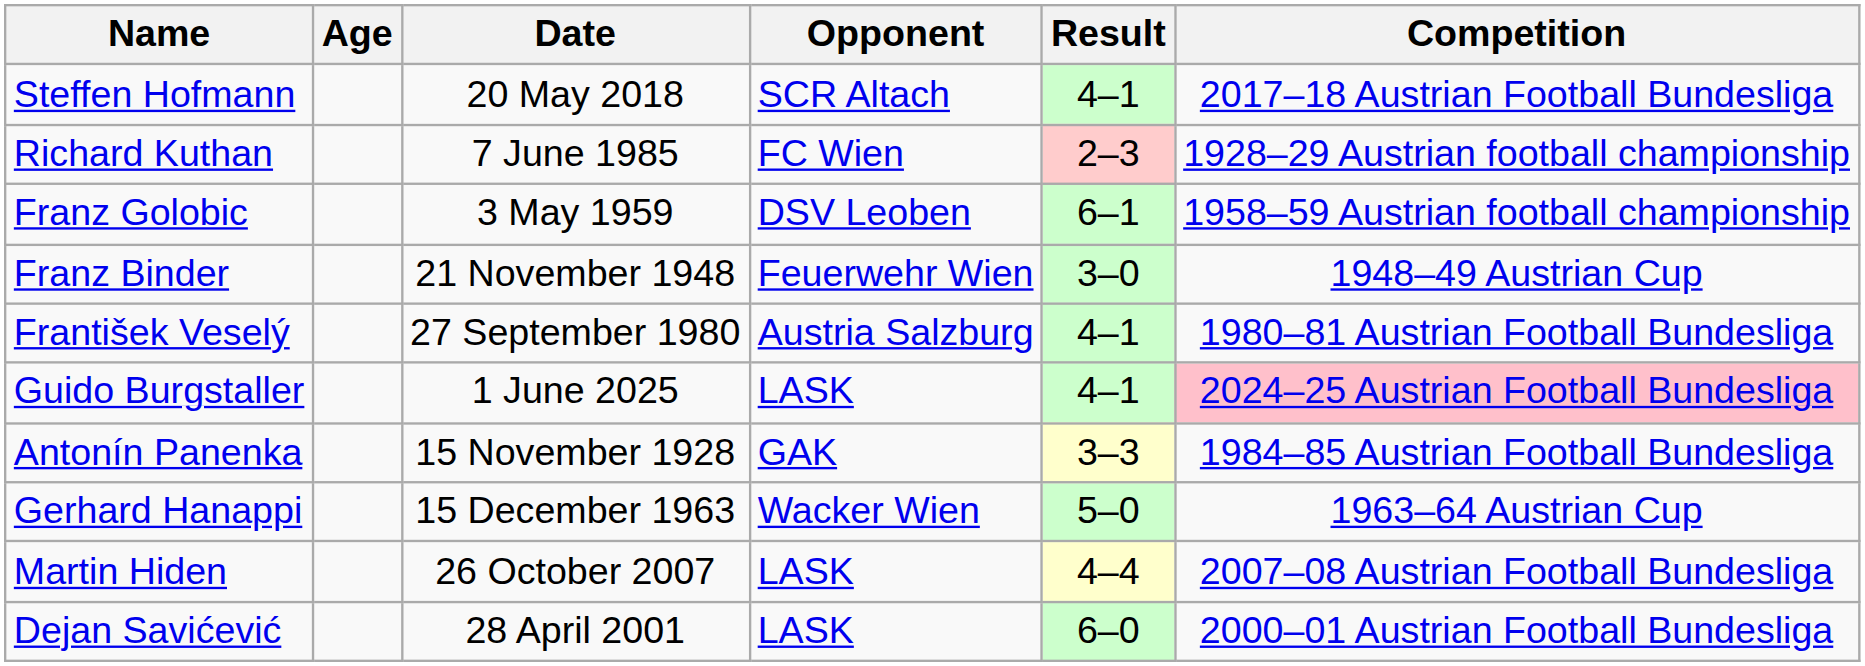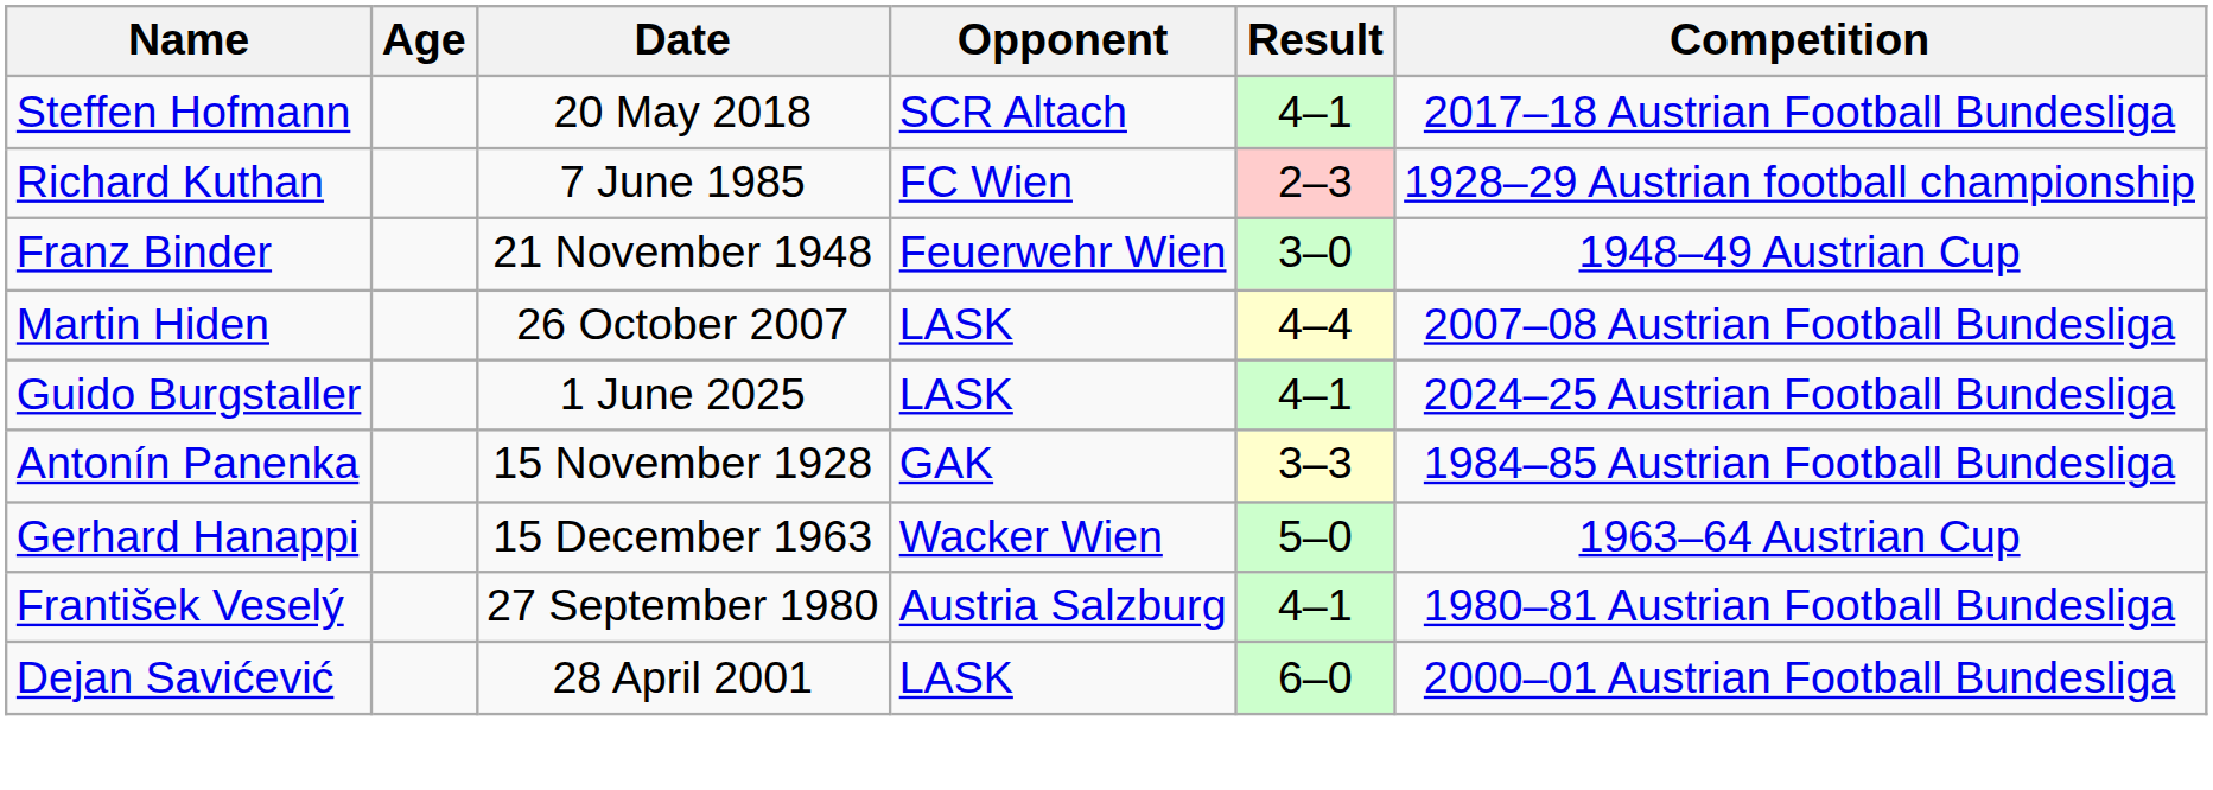 <table class="wikitable" style="text-align:center">
 <tr>
 <th>Name</th>
 <th>Age</th>
 <th>Date</th>
 <th>Opponent</th>
 <th>Result</th>
 <th>Competition</th>
 </tr>
 <tr>
 <td align="left"> <a href='#'>Steffen Hofmann</a></td>
 <td></td>
 <td>20 May 2018</td>
 <td align="left"> <a href='#'>SCR Altach</a></td>
 <td style="background:#cfc">4–1</td>
 <td><a href='#'>2017–18 Austrian Football Bundesliga</a></td>
 </tr>
 <tr>
 <td align="left"> <a href='#'>Richard Kuthan</a></td>
 <td></td>
 <td>7 June 1985</td>
 <td align="left"> <a href='#'>FC Wien</a></td>
 <td style="background:#fcc">2–3</td>
 <td><a href='#'>1928–29 Austrian football championship</a></td>
 </tr>
 <tr>
-<td align="left"> <a href='#'>Franz Golobic</a></td>
-<td></td>
-<td>3 May 1959</td>
-<td align="left"> <a href='#'>DSV Leoben</a></td>
-<td style="background:#cfc">6–1</td>
-<td><a href='#'>1958–59 Austrian football championship</a></td>
-</tr>
-<tr>
 <td align="left"> <a href='#'>Franz Binder</a></td>
 <td></td>
 <td>21 November 1948</td>
 <td align="left"> <a href='#'>Feuerwehr Wien</a></td>
 <td style="background:#cfc">3–0</td>
 <td><a href='#'>1948–49 Austrian Cup</a></td>
 </tr>
 <tr>
-<td align="left"> <a href='#'>František Veselý</a></td>
+<td align="left"> <a href='#'>Martin Hiden</a></td>
 <td></td>
-<td>27 September 1980</td>
-<td align="left"> <a href='#'>Austria Salzburg</a></td>
-<td style="background:#cfc">4–1</td>
-<td><a href='#'>1980–81 Austrian Football Bundesliga</a></td>
+<td>26 October 2007</td>
+<td align="left"> <a href='#'>LASK</a></td>
+<td style="background:#ffc">4–4</td>
+<td><a href='#'>2007–08 Austrian Football Bundesliga</a></td>
 </tr>
 <tr>
 <td align="left"> <a href='#'>Guido Burgstaller</a></td>
 <td></td>
 <td>1 June 2025</td>
 <td align="left"> <a href='#'>LASK</a></td>
 <td style="background:#cfc">4–1</td>
-<td style="background: pink;"><a href='#'>2024–25 Austrian Football Bundesliga</a></td>
+<td><a href='#'>2024–25 Austrian Football Bundesliga</a></td>
 </tr>
 <tr>
 <td align="left"> <a href='#'>Antonín Panenka</a></td>
 <td></td>
 <td>15 November 1928</td>
 <td align="left"> <a href='#'>GAK</a></td>
 <td style="background:#ffc">3–3</td>
 <td><a href='#'>1984–85 Austrian Football Bundesliga</a></td>
 </tr>
 <tr>
 <td align="left"> <a href='#'>Gerhard Hanappi</a></td>
 <td></td>
 <td>15 December 1963</td>
 <td align="left"> <a href='#'>Wacker Wien</a></td>
 <td style="background:#cfc">5–0</td>
 <td><a href='#'>1963–64 Austrian Cup</a></td>
 </tr>
 <tr>
-<td align="left"> <a href='#'>Martin Hiden</a></td>
+<td align="left"> <a href='#'>František Veselý</a></td>
 <td></td>
-<td>26 October 2007</td>
-<td align="left"> <a href='#'>LASK</a></td>
-<td style="background:#ffc">4–4</td>
-<td><a href='#'>2007–08 Austrian Football Bundesliga</a></td>
+<td>27 September 1980</td>
+<td align="left"> <a href='#'>Austria Salzburg</a></td>
+<td style="background:#cfc">4–1</td>
+<td><a href='#'>1980–81 Austrian Football Bundesliga</a></td>
 </tr>
 <tr>
 <td align="left"> <a href='#'>Dejan Savićević</a></td>
 <td></td>
 <td>28 April 2001</td>
 <td align="left"> <a href='#'>LASK</a></td>
 <td style="background:#cfc">6–0</td>
 <td><a href='#'>2000–01 Austrian Football Bundesliga</a></td>
 </tr>
 </table>
